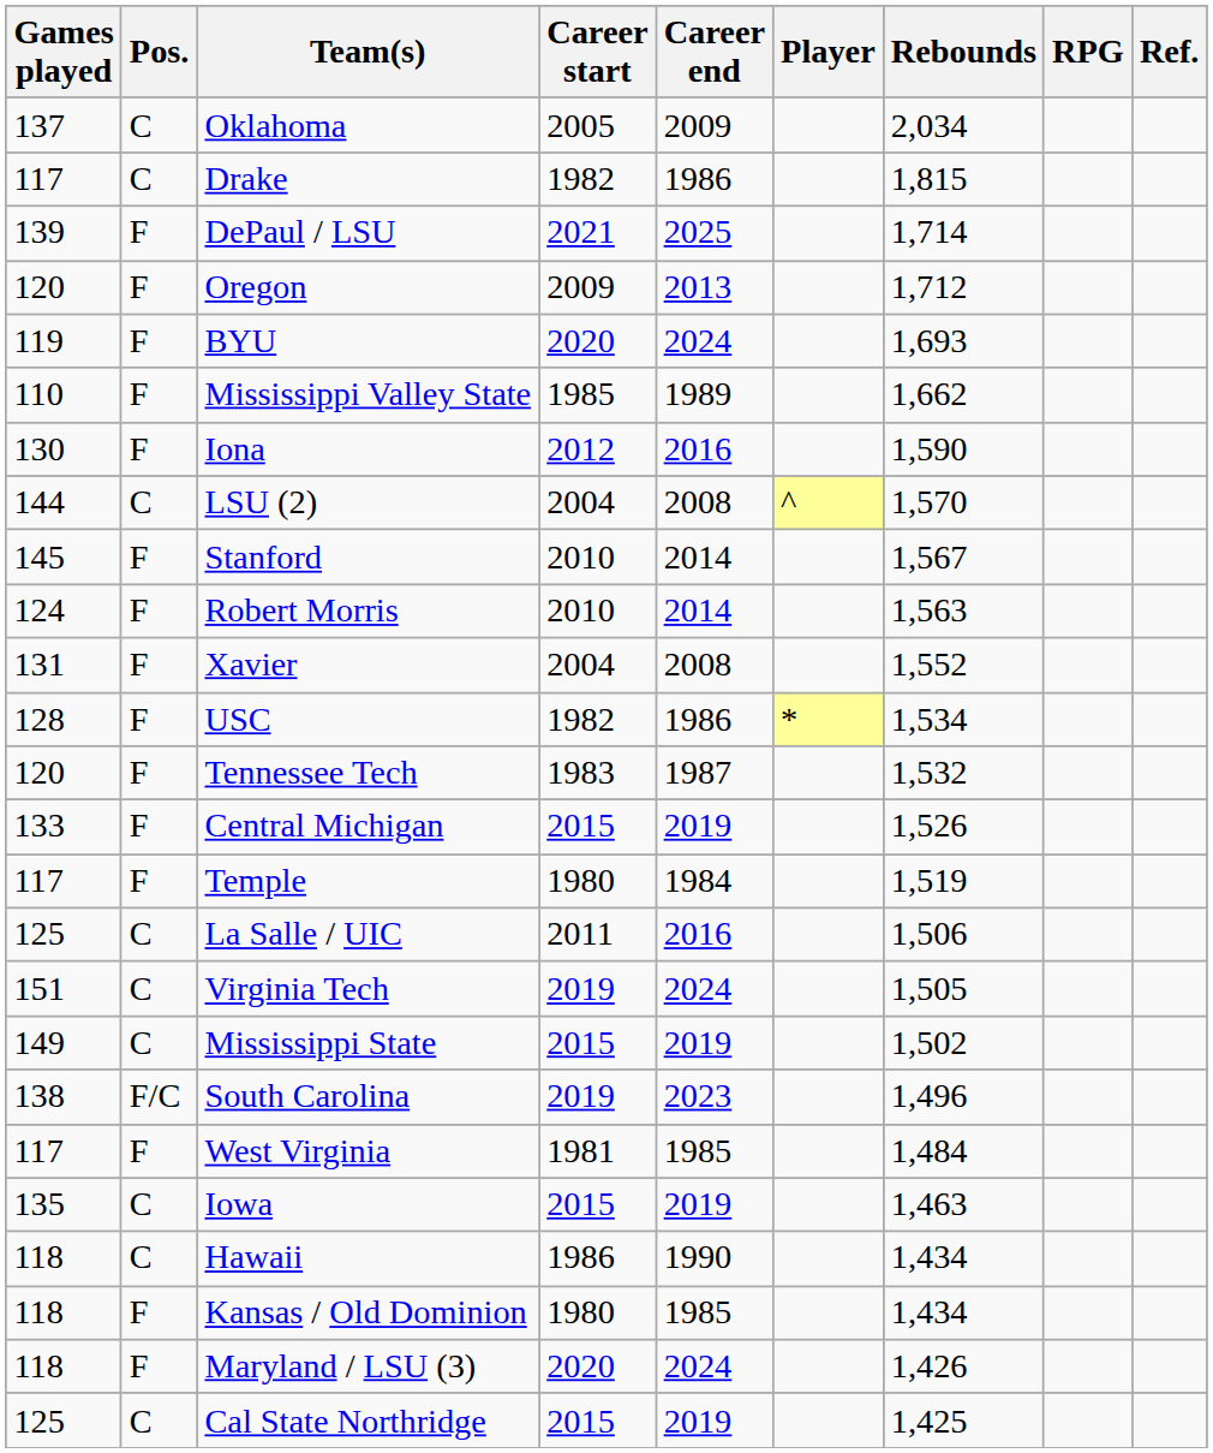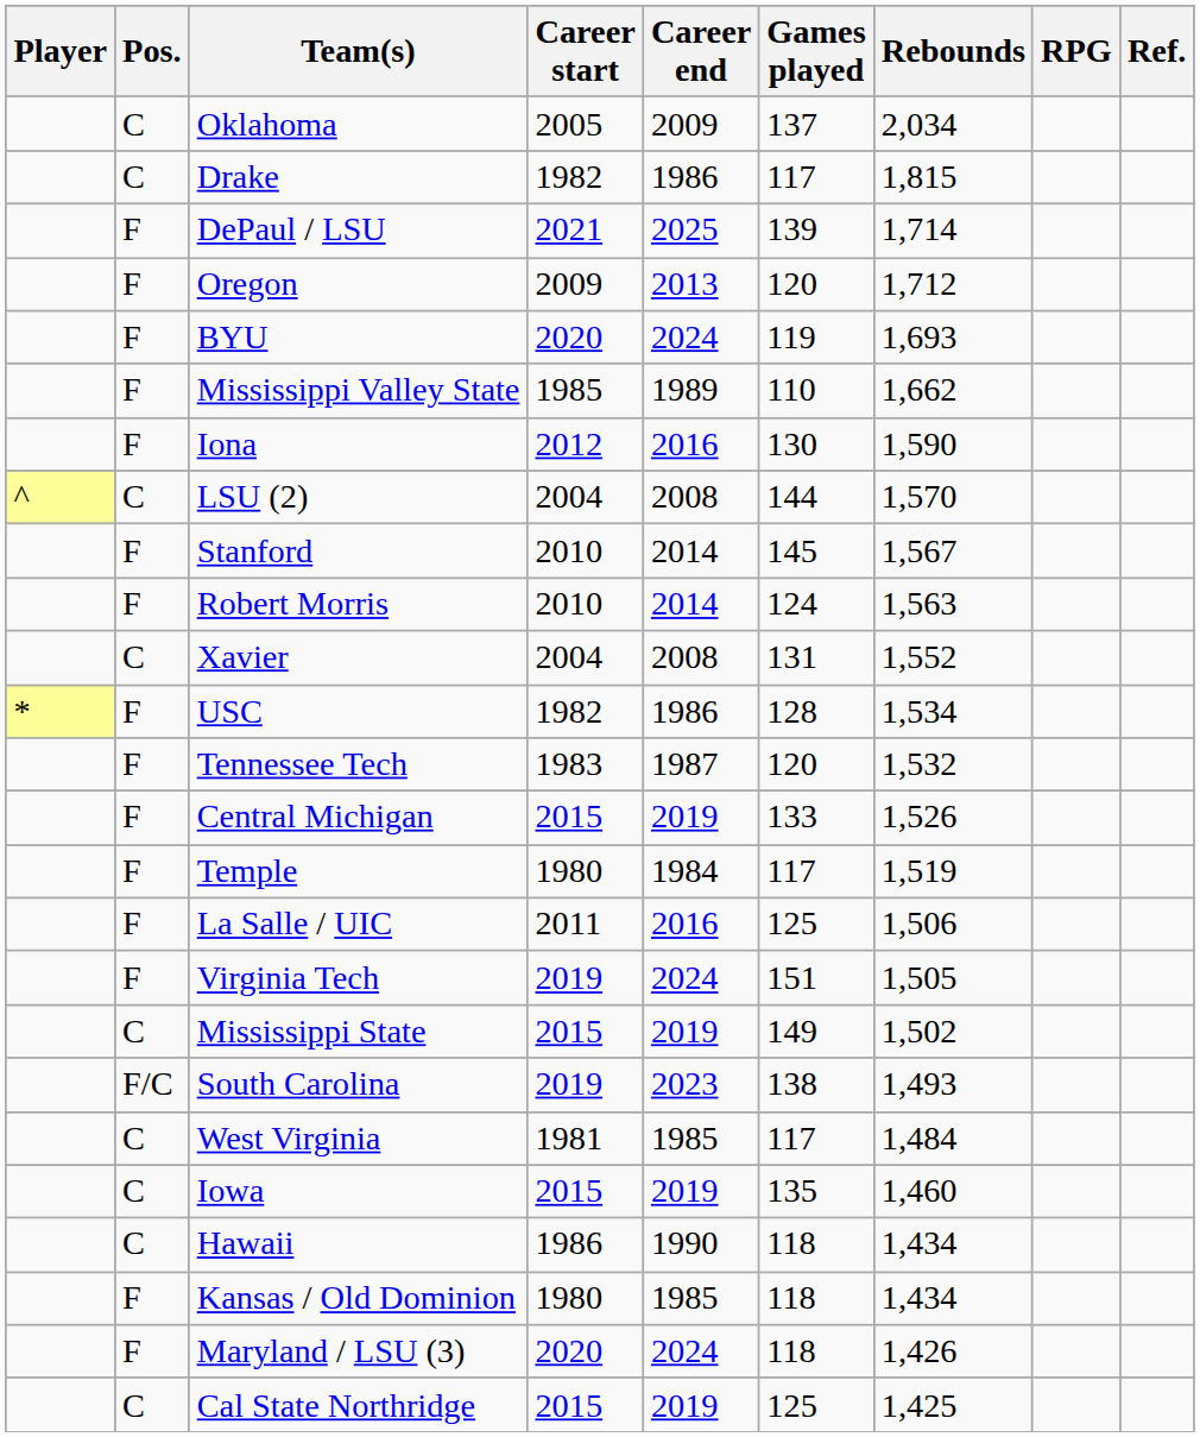 <table class="wikitable sortable">
 <tr>
-<th>Games<br>played</th>
+<th>Player</th>
 <th>Pos.</th>
 <th>Team(s)</th>
 <th>Career<br>start</th>
 <th>Career<br>end</th>
-<th>Player</th>
+<th>Games<br>played</th>
 <th>Rebounds</th>
 <th>RPG</th>
 <th>Ref.</th>
 </tr>
 <tr>
-<td>137</td>
+<td></td>
 <td>C</td>
 <td><a href='#'>Oklahoma</a></td>
 <td>2005</td>
 <td>2009</td>
-<td></td>
+<td>137</td>
 <td>2,034</td>
 <td></td>
 <td></td>
 </tr>
 <tr>
-<td>117</td>
+<td></td>
 <td>C</td>
 <td><a href='#'>Drake</a></td>
 <td>1982</td>
 <td>1986</td>
-<td></td>
+<td>117</td>
 <td>1,815</td>
 <td></td>
 <td></td>
 </tr>
 <tr>
-<td>139</td>
+<td></td>
 <td>F</td>
 <td><a href='#'>DePaul</a> / <a href='#'>LSU</a></td>
 <td><a href='#'>2021</a></td>
 <td><a href='#'>2025</a></td>
-<td></td>
+<td>139</td>
 <td>1,714</td>
 <td></td>
 <td></td>
 </tr>
 <tr>
-<td>120</td>
+<td></td>
 <td>F</td>
 <td><a href='#'>Oregon</a></td>
 <td>2009</td>
 <td><a href='#'>2013</a></td>
-<td></td>
+<td>120</td>
 <td>1,712</td>
 <td></td>
 <td></td>
 </tr>
 <tr>
-<td>119</td>
+<td></td>
 <td>F</td>
 <td><a href='#'>BYU</a></td>
 <td><a href='#'>2020</a></td>
 <td><a href='#'>2024</a></td>
-<td></td>
+<td>119</td>
 <td>1,693</td>
 <td></td>
 <td></td>
 </tr>
 <tr>
-<td>110</td>
+<td></td>
 <td>F</td>
 <td><a href='#'>Mississippi Valley State</a></td>
 <td>1985</td>
 <td>1989</td>
-<td></td>
+<td>110</td>
 <td>1,662</td>
 <td></td>
 <td></td>
 </tr>
 <tr>
-<td>130</td>
+<td></td>
 <td>F</td>
 <td><a href='#'>Iona</a></td>
 <td><a href='#'>2012</a></td>
 <td><a href='#'>2016</a></td>
-<td></td>
+<td>130</td>
 <td>1,590</td>
 <td></td>
 <td></td>
 </tr>
 <tr>
-<td>144</td>
+<td bgcolor=#ff9>^</td>
 <td>C</td>
 <td><a href='#'>LSU</a> (2)</td>
 <td>2004</td>
 <td>2008</td>
-<td bgcolor=#ff9>^</td>
+<td>144</td>
 <td>1,570</td>
 <td></td>
 <td></td>
 </tr>
 <tr>
-<td>145</td>
+<td></td>
 <td>F</td>
 <td><a href='#'>Stanford</a></td>
 <td>2010</td>
 <td>2014</td>
-<td></td>
+<td>145</td>
 <td>1,567</td>
 <td></td>
 <td></td>
 </tr>
 <tr>
-<td>124</td>
+<td></td>
 <td>F</td>
 <td><a href='#'>Robert Morris</a></td>
 <td>2010</td>
 <td><a href='#'>2014</a></td>
-<td></td>
+<td>124</td>
 <td>1,563</td>
 <td></td>
 <td></td>
 </tr>
 <tr>
-<td>131</td>
-<td>F</td>
+<td></td>
+<td>C</td>
 <td><a href='#'>Xavier</a></td>
 <td>2004</td>
 <td>2008</td>
-<td></td>
+<td>131</td>
 <td>1,552</td>
 <td></td>
 <td></td>
 </tr>
 <tr>
-<td>128</td>
+<td bgcolor=#ff9>*</td>
 <td>F</td>
 <td><a href='#'>USC</a></td>
 <td>1982</td>
 <td>1986</td>
-<td bgcolor=#ff9>*</td>
+<td>128</td>
 <td>1,534</td>
 <td></td>
 <td></td>
 </tr>
 <tr>
-<td>120</td>
+<td></td>
 <td>F</td>
 <td><a href='#'>Tennessee Tech</a></td>
 <td>1983</td>
 <td>1987</td>
-<td></td>
+<td>120</td>
 <td>1,532</td>
 <td></td>
 <td></td>
 </tr>
 <tr>
-<td>133</td>
+<td></td>
 <td>F</td>
 <td><a href='#'>Central Michigan</a></td>
 <td><a href='#'>2015</a></td>
 <td><a href='#'>2019</a></td>
-<td></td>
+<td>133</td>
 <td>1,526</td>
 <td></td>
 <td></td>
 </tr>
 <tr>
-<td>117</td>
+<td></td>
 <td>F</td>
 <td><a href='#'>Temple</a></td>
 <td>1980</td>
 <td>1984</td>
-<td></td>
+<td>117</td>
 <td>1,519</td>
 <td></td>
 <td></td>
 </tr>
 <tr>
-<td>125</td>
-<td>C</td>
+<td></td>
+<td>F</td>
 <td><a href='#'>La Salle</a> / <a href='#'>UIC</a></td>
 <td>2011</td>
 <td><a href='#'>2016</a></td>
-<td></td>
+<td>125</td>
 <td>1,506</td>
 <td></td>
 <td></td>
 </tr>
 <tr>
-<td>151</td>
-<td>C</td>
+<td></td>
+<td>F</td>
 <td><a href='#'>Virginia Tech</a></td>
 <td><a href='#'>2019</a></td>
 <td><a href='#'>2024</a></td>
-<td></td>
+<td>151</td>
 <td>1,505</td>
 <td></td>
 <td></td>
 </tr>
 <tr>
-<td>149</td>
+<td></td>
 <td>C</td>
 <td><a href='#'>Mississippi State</a></td>
 <td><a href='#'>2015</a></td>
 <td><a href='#'>2019</a></td>
-<td></td>
+<td>149</td>
 <td>1,502</td>
 <td></td>
 <td></td>
 </tr>
 <tr>
-<td>138</td>
+<td></td>
 <td>F/C</td>
 <td><a href='#'>South Carolina</a></td>
 <td><a href='#'>2019</a></td>
 <td><a href='#'>2023</a></td>
-<td></td>
-<td>1,496</td>
+<td>138</td>
+<td>1,493</td>
 <td></td>
 <td></td>
 </tr>
 <tr>
-<td>117</td>
-<td>F</td>
+<td></td>
+<td>C</td>
 <td><a href='#'>West Virginia</a></td>
 <td>1981</td>
 <td>1985</td>
-<td></td>
+<td>117</td>
 <td>1,484</td>
 <td></td>
 <td></td>
 </tr>
 <tr>
-<td>135</td>
+<td></td>
 <td>C</td>
 <td><a href='#'>Iowa</a></td>
 <td><a href='#'>2015</a></td>
 <td><a href='#'>2019</a></td>
-<td></td>
-<td>1,463</td>
+<td>135</td>
+<td>1,460</td>
 <td></td>
 <td></td>
 </tr>
 <tr>
-<td>118</td>
+<td></td>
 <td>C</td>
 <td><a href='#'>Hawaii</a></td>
 <td>1986</td>
 <td>1990</td>
-<td></td>
+<td>118</td>
 <td>1,434</td>
 <td></td>
 <td></td>
 </tr>
 <tr>
-<td>118</td>
+<td></td>
 <td>F</td>
 <td><a href='#'>Kansas</a> / <a href='#'>Old Dominion</a></td>
 <td>1980</td>
 <td>1985</td>
-<td></td>
+<td>118</td>
 <td>1,434</td>
 <td></td>
 <td></td>
 </tr>
 <tr>
-<td>118</td>
+<td></td>
 <td>F</td>
 <td><a href='#'>Maryland</a> / <a href='#'>LSU</a> (3)</td>
 <td><a href='#'>2020</a></td>
 <td><a href='#'>2024</a></td>
-<td></td>
+<td>118</td>
 <td>1,426</td>
 <td></td>
 <td></td>
 </tr>
 <tr>
-<td>125</td>
+<td></td>
 <td>C</td>
 <td><a href='#'>Cal State Northridge</a></td>
 <td><a href='#'>2015</a></td>
 <td><a href='#'>2019</a></td>
-<td></td>
+<td>125</td>
 <td>1,425</td>
 <td></td>
 <td></td>
 </tr>
 </table>
